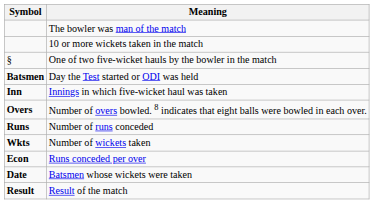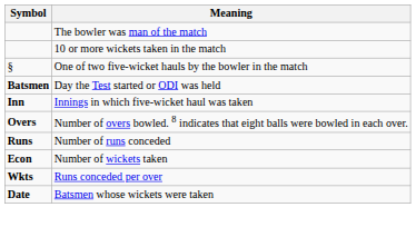 <table class="wikitable">
 <tr>
 <th>Symbol</th>
 <th>Meaning</th>
 </tr>
 <tr>
 <td></td>
 <td>The bowler was <a href='#'>man of the match</a></td>
 </tr>
 <tr>
 <td></td>
 <td>10 or more wickets taken in the match</td>
 </tr>
 <tr>
 <td>§</td>
 <td>One of two five-wicket hauls by the bowler in the match</td>
 </tr>
 <tr>
 <td><strong>Batsmen</strong></td>
 <td>Day the <a href='#'>Test</a> started or <a href='#'>ODI</a> was held</td>
 </tr>
 <tr>
 <td><strong>Inn</strong></td>
 <td><a href='#'>Innings</a> in which five-wicket haul was taken</td>
 </tr>
 <tr>
 <td><strong>Overs</strong></td>
 <td>Number of <a href='#'>overs</a> bowled. <sup>8</sup> indicates that eight balls were bowled in each over.</td>
 </tr>
 <tr>
 <td><strong>Runs</strong></td>
 <td>Number of <a href='#'>runs</a> conceded</td>
 </tr>
 <tr>
-<td><strong>Wkts</strong></td>
+<td><strong>Econ</strong></td>
 <td>Number of <a href='#'>wickets</a> taken</td>
 </tr>
 <tr>
-<td><strong>Econ</strong></td>
+<td><strong>Wkts</strong></td>
 <td><a href='#'>Runs conceded per over</a></td>
 </tr>
 <tr>
 <td><strong>Date</strong></td>
 <td><a href='#'>Batsmen</a> whose wickets were taken</td>
 </tr>
-<tr>
-<td><strong>Result</strong></td>
-<td><a href='#'>Result</a> of the match</td>
-</tr>
 </table>
